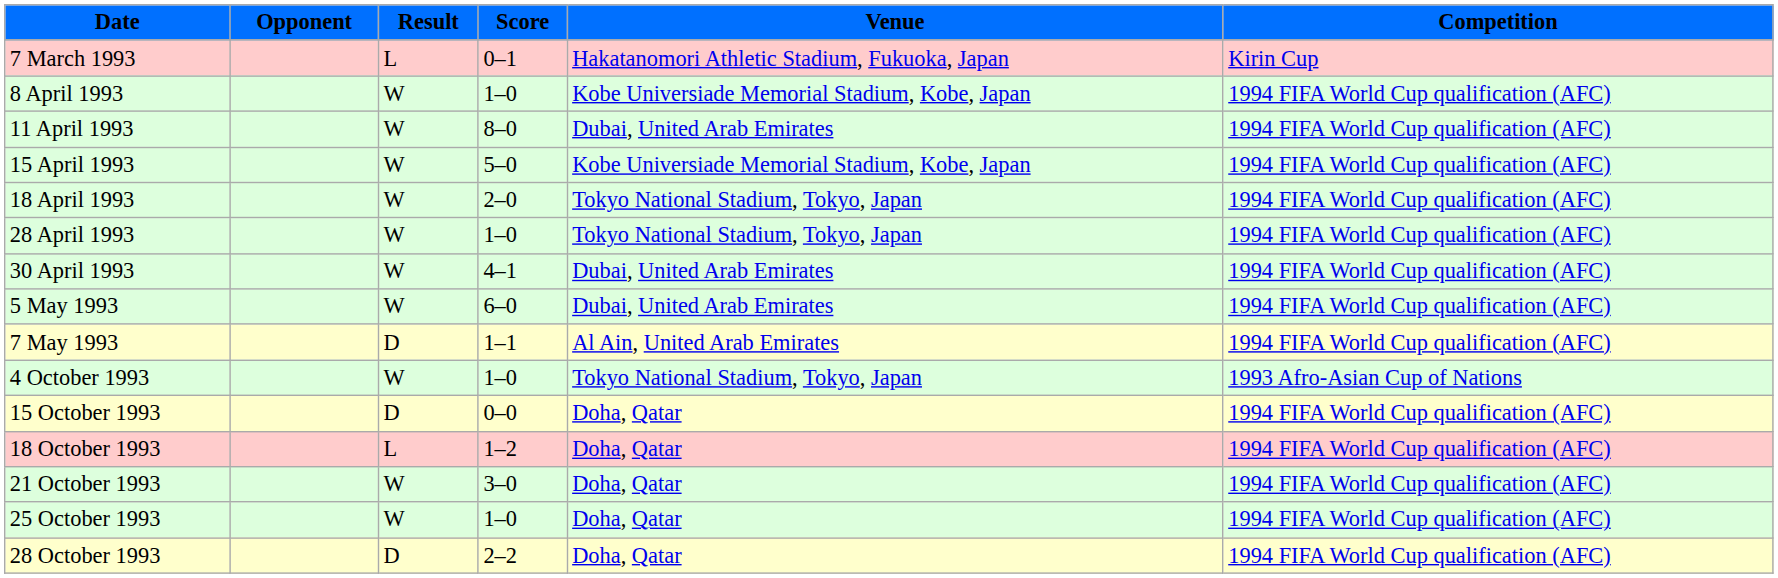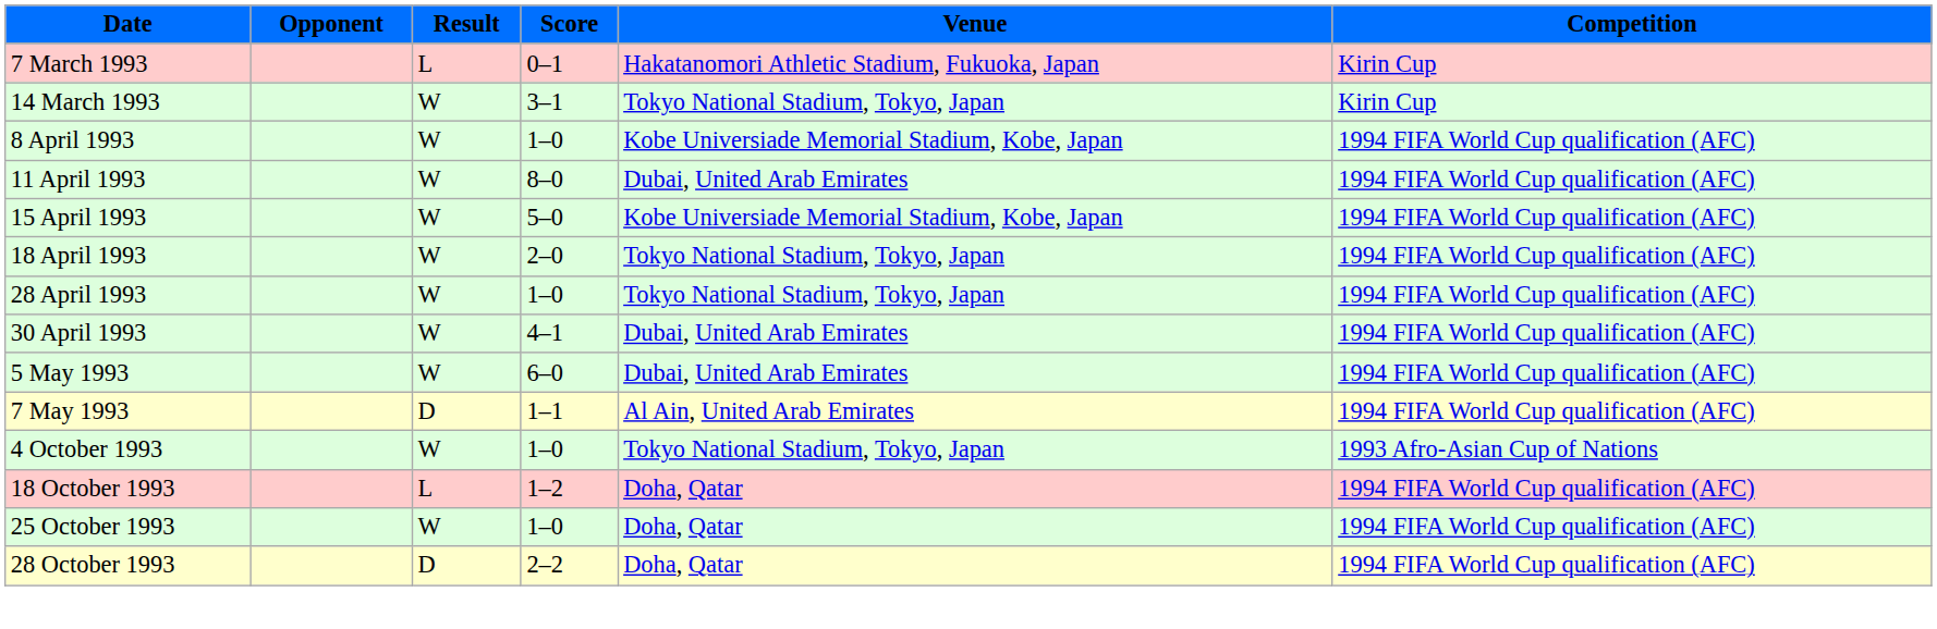 <table width=100% class="wikitable">
 <tr>
 <th style="background:#0070FF;"><span>Date</span></th>
 <th style="background:#0070FF;"><span>Opponent</span></th>
 <th style="background:#0070FF;"><span>Result</span></th>
 <th style="background:#0070FF;"><span>Score</span></th>
 <th style="background:#0070FF;"><span>Venue</span></th>
 <th style="background:#0070FF;"><span>Competition</span></th>
 </tr>
 <tr>
 </tr>
 <tr style="background:#fcc;">
 <td>7 March 1993</td>
 <td></td>
 <td>L</td>
 <td>0–1</td>
 <td> <a href='#'>Hakatanomori Athletic Stadium</a>, <a href='#'>Fukuoka</a>, <a href='#'>Japan</a></td>
+<td><a href='#'>Kirin Cup</a></td>
+</tr>
+<tr style="background:#dfd;">
+<td>14 March 1993</td>
+<td></td>
+<td>W</td>
+<td>3–1</td>
+<td> <a href='#'>Tokyo National Stadium</a>, <a href='#'>Tokyo</a>, <a href='#'>Japan</a></td>
 <td><a href='#'>Kirin Cup</a></td>
 </tr>
 <tr style="background:#dfd;">
 <td>8 April 1993</td>
 <td></td>
 <td>W</td>
 <td>1–0</td>
 <td> <a href='#'>Kobe Universiade Memorial Stadium</a>, <a href='#'>Kobe</a>, <a href='#'>Japan</a></td>
 <td><a href='#'>1994 FIFA World Cup qualification (AFC)</a></td>
 </tr>
 <tr style="background:#dfd;">
 <td>11 April 1993</td>
 <td></td>
 <td>W</td>
 <td>8–0</td>
 <td> <a href='#'>Dubai</a>, <a href='#'>United Arab Emirates</a></td>
 <td><a href='#'>1994 FIFA World Cup qualification (AFC)</a></td>
 </tr>
 <tr style="background:#dfd;">
 <td>15 April 1993</td>
 <td></td>
 <td>W</td>
 <td>5–0</td>
 <td> <a href='#'>Kobe Universiade Memorial Stadium</a>, <a href='#'>Kobe</a>, <a href='#'>Japan</a></td>
 <td><a href='#'>1994 FIFA World Cup qualification (AFC)</a></td>
 </tr>
 <tr style="background:#dfd;">
 <td>18 April 1993</td>
 <td></td>
 <td>W</td>
 <td>2–0</td>
 <td> <a href='#'>Tokyo National Stadium</a>, <a href='#'>Tokyo</a>, <a href='#'>Japan</a></td>
 <td><a href='#'>1994 FIFA World Cup qualification (AFC)</a></td>
 </tr>
 <tr style="background:#dfd;">
 <td>28 April 1993</td>
 <td></td>
 <td>W</td>
 <td>1–0</td>
 <td> <a href='#'>Tokyo National Stadium</a>, <a href='#'>Tokyo</a>, <a href='#'>Japan</a></td>
 <td><a href='#'>1994 FIFA World Cup qualification (AFC)</a></td>
 </tr>
 <tr style="background:#dfd;">
 <td>30 April 1993</td>
 <td></td>
 <td>W</td>
 <td>4–1</td>
 <td> <a href='#'>Dubai</a>, <a href='#'>United Arab Emirates</a></td>
 <td><a href='#'>1994 FIFA World Cup qualification (AFC)</a></td>
 </tr>
 <tr style="background:#dfd;">
 <td>5 May 1993</td>
 <td></td>
 <td>W</td>
 <td>6–0</td>
 <td> <a href='#'>Dubai</a>, <a href='#'>United Arab Emirates</a></td>
 <td><a href='#'>1994 FIFA World Cup qualification (AFC)</a></td>
 </tr>
 <tr style="background:#ffc;">
 <td>7 May 1993</td>
 <td></td>
 <td>D</td>
 <td>1–1</td>
 <td> <a href='#'>Al Ain</a>, <a href='#'>United Arab Emirates</a></td>
 <td><a href='#'>1994 FIFA World Cup qualification (AFC)</a></td>
 </tr>
 <tr style="background:#dfd;">
 <td>4 October 1993</td>
 <td></td>
 <td>W</td>
 <td>1–0</td>
 <td> <a href='#'>Tokyo National Stadium</a>, <a href='#'>Tokyo</a>, <a href='#'>Japan</a></td>
 <td><a href='#'>1993 Afro-Asian Cup of Nations</a></td>
 </tr>
-<tr style="background:#ffc;">
-<td>15 October 1993</td>
-<td></td>
-<td>D</td>
-<td>0–0</td>
-<td> <a href='#'>Doha</a>, <a href='#'>Qatar</a></td>
-<td><a href='#'>1994 FIFA World Cup qualification (AFC)</a></td>
-</tr>
 <tr style="background:#fcc;">
 <td>18 October 1993</td>
 <td></td>
 <td>L</td>
 <td>1–2</td>
-<td> <a href='#'>Doha</a>, <a href='#'>Qatar</a></td>
-<td><a href='#'>1994 FIFA World Cup qualification (AFC)</a></td>
-</tr>
-<tr style="background:#dfd;">
-<td>21 October 1993</td>
-<td></td>
-<td>W</td>
-<td>3–0</td>
 <td> <a href='#'>Doha</a>, <a href='#'>Qatar</a></td>
 <td><a href='#'>1994 FIFA World Cup qualification (AFC)</a></td>
 </tr>
 <tr style="background:#dfd;">
 <td>25 October 1993</td>
 <td></td>
 <td>W</td>
 <td>1–0</td>
 <td> <a href='#'>Doha</a>, <a href='#'>Qatar</a></td>
 <td><a href='#'>1994 FIFA World Cup qualification (AFC)</a></td>
 </tr>
 <tr style="background:#ffc;">
 <td>28 October 1993</td>
 <td></td>
 <td>D</td>
 <td>2–2</td>
 <td> <a href='#'>Doha</a>, <a href='#'>Qatar</a></td>
 <td><a href='#'>1994 FIFA World Cup qualification (AFC)</a></td>
 </tr>
 </table>
